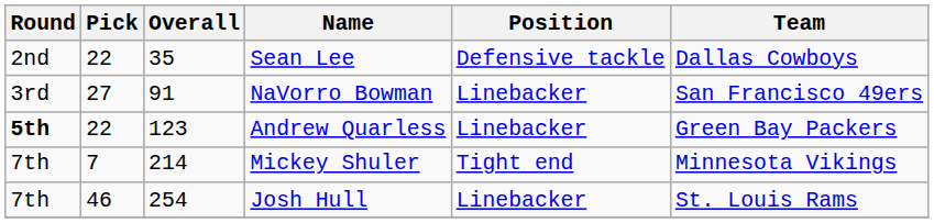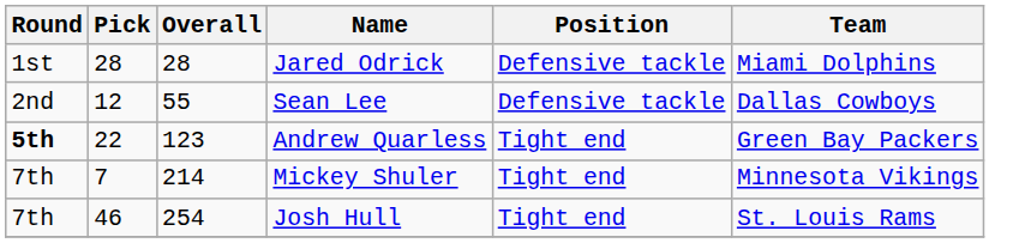 <table class="wikitable">
 <tr>
 <th>Round</th>
 <th>Pick</th>
 <th>Overall</th>
 <th>Name</th>
 <th>Position</th>
 <th>Team</th>
 </tr>
 <tr>
+<td>1st</td>
+<td>28</td>
+<td>28</td>
+<td><a href='#'>Jared Odrick</a></td>
+<td><a href='#'>Defensive tackle</a></td>
+<td><a href='#'>Miami Dolphins</a></td>
+</tr>
+<tr>
 <td>2nd</td>
-<td>22</td>
-<td>35</td>
+<td>12</td>
+<td>55</td>
 <td><a href='#'>Sean Lee</a></td>
 <td><a href='#'>Defensive tackle</a></td>
 <td><a href='#'>Dallas Cowboys</a></td>
-</tr>
-<tr>
-<td>3rd</td>
-<td>27</td>
-<td>91</td>
-<td><a href='#'>NaVorro Bowman</a></td>
-<td><a href='#'>Linebacker</a></td>
-<td><a href='#'>San Francisco 49ers</a></td>
 </tr>
 <tr>
 <td><strong>5th</strong></td>
 <td>22</td>
 <td>123</td>
 <td><a href='#'>Andrew Quarless</a></td>
-<td><a href='#'>Linebacker</a></td>
+<td><a href='#'>Tight end</a></td>
 <td><a href='#'>Green Bay Packers</a></td>
 </tr>
 <tr>
 <td>7th</td>
 <td>7</td>
 <td>214</td>
 <td><a href='#'>Mickey Shuler</a></td>
 <td><a href='#'>Tight end</a></td>
 <td><a href='#'>Minnesota Vikings</a></td>
 </tr>
 <tr>
 <td>7th</td>
 <td>46</td>
 <td>254</td>
 <td><a href='#'>Josh Hull</a></td>
-<td><a href='#'>Linebacker</a></td>
+<td><a href='#'>Tight end</a></td>
 <td><a href='#'>St. Louis Rams</a></td>
 </tr>
 <tr>
 </tr>
 </table>
